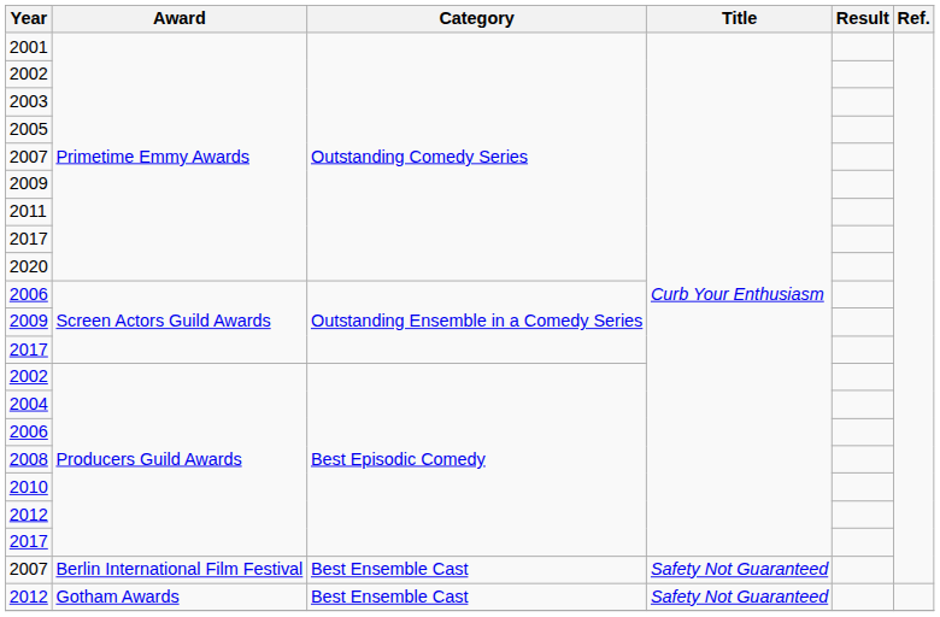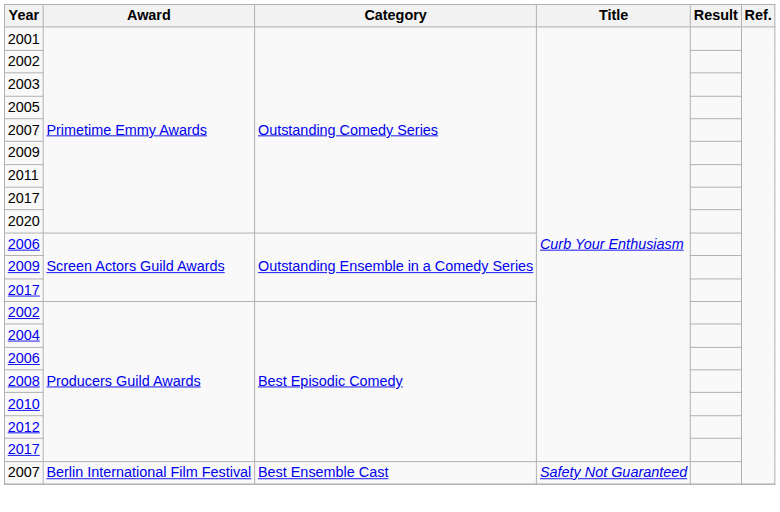 <table class="wikitable">
 <tr>
 <th>Year</th>
 <th>Award</th>
 <th>Category</th>
 <th>Title</th>
 <th>Result</th>
 <th>Ref.</th>
 </tr>
 <tr>
 <td>2001</td>
 <td rowspan=9><a href='#'>Primetime Emmy Awards</a></td>
 <td rowspan=9><a href='#'>Outstanding Comedy Series</a></td>
 <td rowspan=19><em><a href='#'>Curb Your Enthusiasm</a></em></td>
 <td></td>
 <td rowspan=20></td>
 </tr>
 <tr>
 <td>2002</td>
 <td></td>
 </tr>
 <tr>
 <td>2003</td>
 <td></td>
 </tr>
 <tr>
 <td>2005</td>
 <td></td>
 </tr>
 <tr>
 <td>2007</td>
 <td></td>
 </tr>
 <tr>
 <td>2009</td>
 <td></td>
 </tr>
 <tr>
 <td>2011</td>
 <td></td>
 </tr>
 <tr>
 <td>2017</td>
 <td></td>
 </tr>
 <tr>
 <td>2020</td>
 <td></td>
 </tr>
 <tr>
 <td><a href='#'>2006</a></td>
 <td rowspan=3><a href='#'>Screen Actors Guild Awards</a></td>
 <td rowspan=3><a href='#'>Outstanding Ensemble in a Comedy Series</a></td>
 <td></td>
 </tr>
 <tr>
 <td><a href='#'>2009</a></td>
 <td></td>
 </tr>
 <tr>
 <td><a href='#'>2017</a></td>
 <td></td>
 </tr>
 <tr>
 <td><a href='#'>2002</a></td>
 <td rowspan=7><a href='#'>Producers Guild Awards</a></td>
 <td rowspan=7><a href='#'>Best Episodic Comedy</a></td>
 <td></td>
 </tr>
 <tr>
 <td><a href='#'>2004</a></td>
 <td></td>
 </tr>
 <tr>
 <td><a href='#'>2006</a></td>
 <td></td>
 </tr>
 <tr>
 <td><a href='#'>2008</a></td>
 <td></td>
 </tr>
 <tr>
 <td><a href='#'>2010</a></td>
 <td></td>
 </tr>
 <tr>
 <td><a href='#'>2012</a></td>
 <td></td>
 </tr>
 <tr>
 <td><a href='#'>2017</a></td>
 <td></td>
 </tr>
 <tr>
 <td>2007</td>
 <td><a href='#'>Berlin International Film Festival</a></td>
 <td><a href='#'>Best Ensemble Cast</a></td>
 <td><em><a href='#'>Safety Not Guaranteed</a></em></td>
 <td></td>
 </tr>
 <tr>
-<td><a href='#'>2012</a></td>
-<td><a href='#'>Gotham Awards</a></td>
-<td><a href='#'>Best Ensemble Cast</a></td>
-<td><em><a href='#'>Safety Not Guaranteed</a></em></td>
-<td></td>
-<td></td>
-</tr>
-<tr>
 </tr>
 </table>
